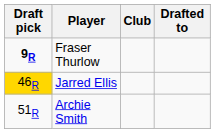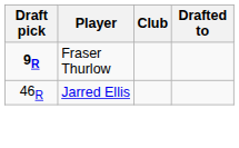 <table class="wikitable sortable" style="width:30%">
 <tr>
 <th class="unsortable">Draft pick</th>
 <th>Player</th>
 <th>Club</th>
 <th>Drafted to</th>
 </tr>
 <tr>
 <td align=center><strong>9<sub><a href='#'>R</a></sub></strong></td>
 <td>Fraser Thurlow</td>
 <td></td>
 <td></td>
 </tr>
 <tr>
-<td align=center style="background: gold;">46<sub><a href='#'>R</a></sub></td>
+<td align=center>46<sub><a href='#'>R</a></sub></td>
 <td><a href='#'>Jarred Ellis</a></td>
 <td></td>
 <td></td>
 </tr>
-<tr>
-<td align=center>51<sub><a href='#'>R</a></sub></td>
-<td><a href='#'>Archie Smith</a></td>
-<td></td>
-<td></td>
-</tr>
 </table>
